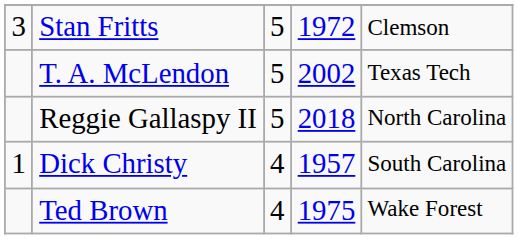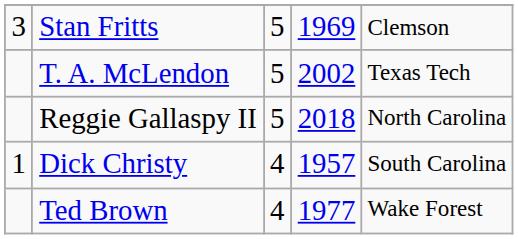 <table class="wikitable">
 <tr>
 </tr>
 <tr>
 <td>3</td>
 <td><a href='#'>Stan Fritts</a></td>
 <td>5</td>
-<td><a href='#'>1972</a></td>
+<td><a href='#'>1969</a></td>
 <td style="font-size:80%;">Clemson</td>
 </tr>
 <tr>
 <td></td>
 <td><a href='#'>T. A. McLendon</a></td>
 <td>5</td>
 <td><a href='#'>2002</a></td>
 <td style="font-size:80%;">Texas Tech</td>
 </tr>
 <tr>
 <td></td>
 <td>Reggie Gallaspy II</td>
 <td>5</td>
 <td><a href='#'>2018</a></td>
 <td style="font-size:80%;">North Carolina</td>
 </tr>
 <tr>
 <td>1</td>
 <td><a href='#'>Dick Christy</a></td>
 <td>4</td>
 <td><a href='#'>1957</a></td>
 <td style="font-size:80%;">South Carolina</td>
 </tr>
 <tr>
 <td></td>
 <td><a href='#'>Ted Brown</a></td>
 <td>4</td>
-<td><a href='#'>1975</a></td>
+<td><a href='#'>1977</a></td>
 <td style="font-size:80%;">Wake Forest</td>
 </tr>
 </table>
